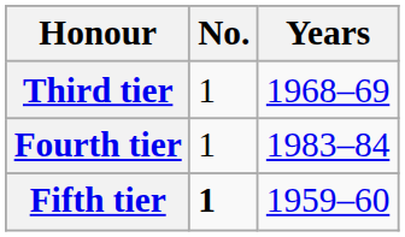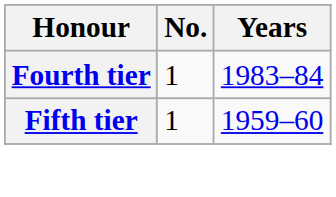 <table class="wikitable plainrowheaders">
 <tr>
 <th scope=col>Honour</th>
 <th scope=col>No.</th>
 <th scope=col>Years</th>
-</tr>
-<tr>
-<th scope=row><a href='#'>Third tier</a></th>
-<td>1</td>
-<td><a href='#'>1968–69</a></td>
 </tr>
 <tr>
 <th scope=row><a href='#'>Fourth tier</a></th>
 <td>1</td>
 <td><a href='#'>1983–84</a></td>
 </tr>
 <tr>
 <th scope=row><a href='#'>Fifth tier</a></th>
-<td><strong>1</strong></td>
+<td>1</td>
 <td><a href='#'>1959–60</a></td>
 </tr>
 </table>
